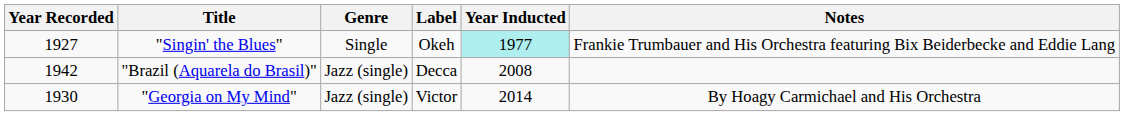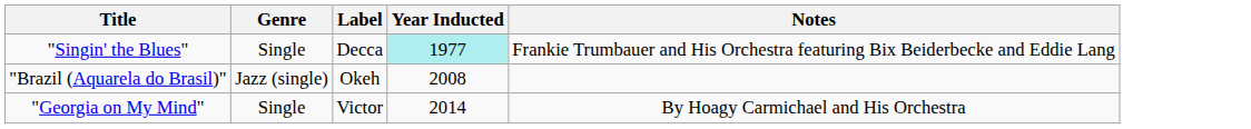 <table class=wikitable>
 <tr>
-<th>Year Recorded</th>
 <th>Title</th>
 <th>Genre</th>
 <th>Label</th>
 <th>Year Inducted</th>
 <th>Notes</th>
 </tr>
 <tr align=center>
-<td>1927</td>
 <td>"<a href='#'>Singin' the Blues</a>"</td>
 <td>Single</td>
-<td>Okeh</td>
+<td>Decca</td>
 <td style="background: paleturquoise;">1977</td>
 <td>Frankie Trumbauer and His Orchestra featuring Bix Beiderbecke and Eddie Lang</td>
 </tr>
 <tr align=center>
-<td>1942</td>
 <td>"Brazil (<a href='#'>Aquarela do Brasil</a>)"</td>
 <td>Jazz (single)</td>
-<td>Decca</td>
+<td>Okeh</td>
 <td>2008</td>
 <td></td>
 </tr>
 <tr align=center>
-<td>1930</td>
 <td>"<a href='#'>Georgia on My Mind</a>"</td>
-<td>Jazz (single)</td>
+<td>Single</td>
 <td>Victor</td>
 <td>2014</td>
 <td>By Hoagy Carmichael and His Orchestra</td>
 </tr>
 </table>
